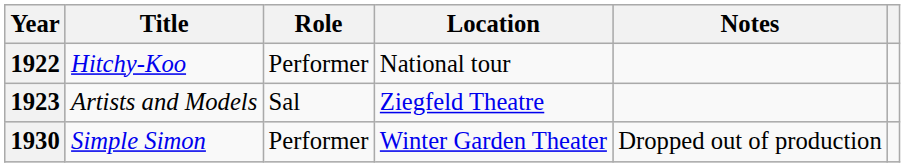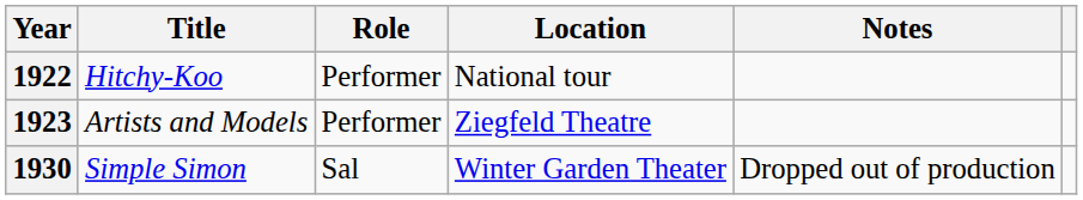 <table class="wikitable plainrowheaders sortable" style="margin-right: 0;">
 <tr>
 <th scope="col">Year</th>
 <th scope="col">Title</th>
 <th scope="col">Role</th>
 <th scope="col">Location</th>
 <th scope="col" class="unsortable">Notes</th>
 <th scope="col" class="unsortable"></th>
 </tr>
 <tr>
 <th scope="row">1922</th>
 <td><em><a href='#'>Hitchy-Koo</a></em></td>
 <td>Performer</td>
 <td>National tour</td>
 <td></td>
 <td style="text-align:center;"></td>
 </tr>
 <tr>
 <th scope="row">1923</th>
 <td><em>Artists and Models</em></td>
-<td>Sal</td>
+<td>Performer</td>
 <td><a href='#'>Ziegfeld Theatre</a> </td>
 <td></td>
 <td style="text-align:center;"></td>
 </tr>
 <tr>
 <th scope="row">1930</th>
 <td><em><a href='#'>Simple Simon</a></em></td>
-<td>Performer</td>
+<td>Sal</td>
 <td><a href='#'>Winter Garden Theater</a> </td>
 <td>Dropped out of production</td>
 <td style="text-align:center;"></td>
 </tr>
 </table>
